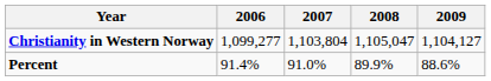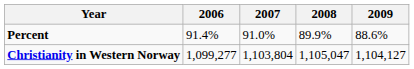 <table class="wikitable">
 <tr>
 <th>Year</th>
 <th>2006</th>
 <th>2007</th>
 <th>2008</th>
 <th>2009</th>
 </tr>
 <tr>
+<td><strong>Percent</strong></td>
+<td>91.4%</td>
+<td>91.0%</td>
+<td>89.9%</td>
+<td>88.6%</td>
+</tr>
+<tr>
 <td><strong><a href='#'>Christianity</a> in Western Norway</strong></td>
 <td>1,099,277</td>
 <td>1,103,804</td>
 <td>1,105,047</td>
 <td>1,104,127</td>
 </tr>
-<tr>
-<td><strong>Percent</strong></td>
-<td>91.4%</td>
-<td>91.0%</td>
-<td>89.9%</td>
-<td>88.6%</td>
-</tr>
 </table>
